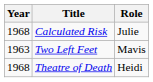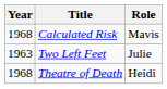 <table class="wikitable">
 <tr>
 <th>Year</th>
 <th>Title</th>
 <th>Role</th>
 </tr>
 <tr>
 <td>1968</td>
 <td><em><a href='#'>Calculated Risk</a></em></td>
-<td>Julie</td>
+<td>Mavis</td>
 </tr>
 <tr>
 <td>1963</td>
 <td><em><a href='#'>Two Left Feet</a></em></td>
-<td>Mavis</td>
+<td>Julie</td>
 </tr>
 <tr>
 <td>1968</td>
 <td><em><a href='#'>Theatre of Death</a></em></td>
 <td>Heidi</td>
 </tr>
 </table>
